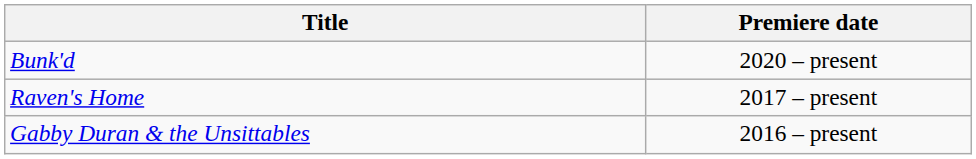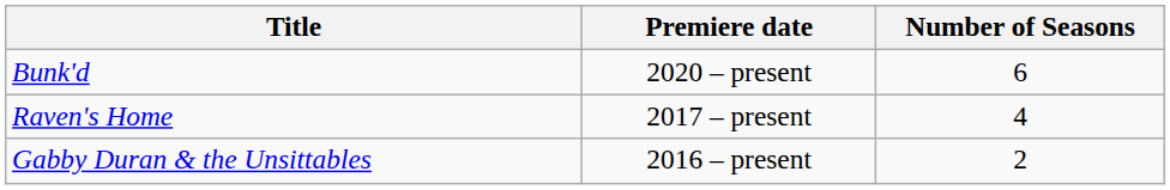 <table class="wikitable plainrowheaders sortable" style="width:75%;text-align: center;">
 <tr>
 <th scope="col" style="width:20%;">Title</th>
 <th scope="col" style="width:10%;">Premiere date</th>
+<th scope="col" style="width:10%;">Number of Seasons</th>
 </tr>
 <tr>
 <td scope="row" style="text-align:left;"><em><a href='#'>Bunk'd</a></em></td>
 <td>2020 – present</td>
+<td>6</td>
 </tr>
 <tr>
 <td scope="row" style="text-align:left;"><em><a href='#'>Raven's Home</a></em></td>
 <td>2017 – present</td>
+<td>4</td>
 </tr>
 <tr>
 <td scope="row" style="text-align:left;"><em><a href='#'>Gabby Duran & the Unsittables</a></em></td>
 <td>2016 – present</td>
+<td>2</td>
 </tr>
 </table>
